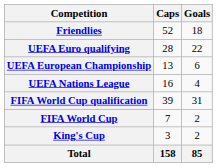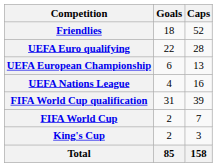 <table class="wikitable plainrowheaders sortable" style="text-align:center; font-size:95%">
 <tr>
 <th scope="col">Competition</th>
+<th scope="col">Goals</th>
 <th scope="col">Caps</th>
-<th scope="col">Goals</th>
 </tr>
 <tr>
 <th scope="row"><a href='#'>Friendlies</a></th>
+<td>18</td>
 <td>52</td>
-<td>18</td>
 </tr>
 <tr>
 <th scope="row"><a href='#'>UEFA Euro qualifying</a></th>
+<td>22</td>
 <td>28</td>
-<td>22</td>
 </tr>
 <tr>
 <th scope="row"><a href='#'>UEFA European Championship</a></th>
+<td>6</td>
 <td>13</td>
-<td>6</td>
 </tr>
 <tr>
 <th scope="row"><a href='#'>UEFA Nations League</a></th>
+<td>4</td>
 <td>16</td>
-<td>4</td>
 </tr>
 <tr>
 <th scope="row"><a href='#'>FIFA World Cup qualification</a></th>
+<td>31</td>
 <td>39</td>
-<td>31</td>
 </tr>
 <tr>
 <th scope="row"><a href='#'>FIFA World Cup</a></th>
+<td>2</td>
 <td>7</td>
-<td>2</td>
 </tr>
 <tr>
 <th scope="row"><a href='#'>King's Cup</a></th>
+<td>2</td>
 <td>3</td>
-<td>2</td>
 </tr>
 <tr>
 <th>Total</th>
+<th>85</th>
 <th>158</th>
-<th>85</th>
 </tr>
 </table>
